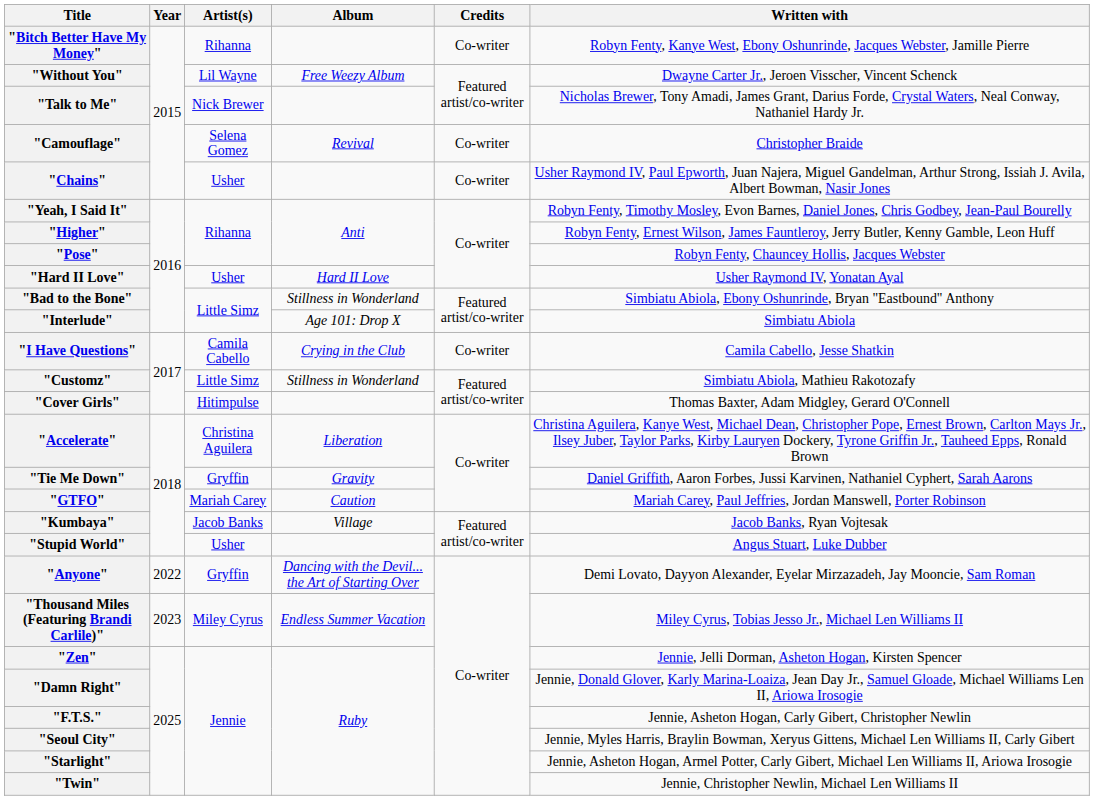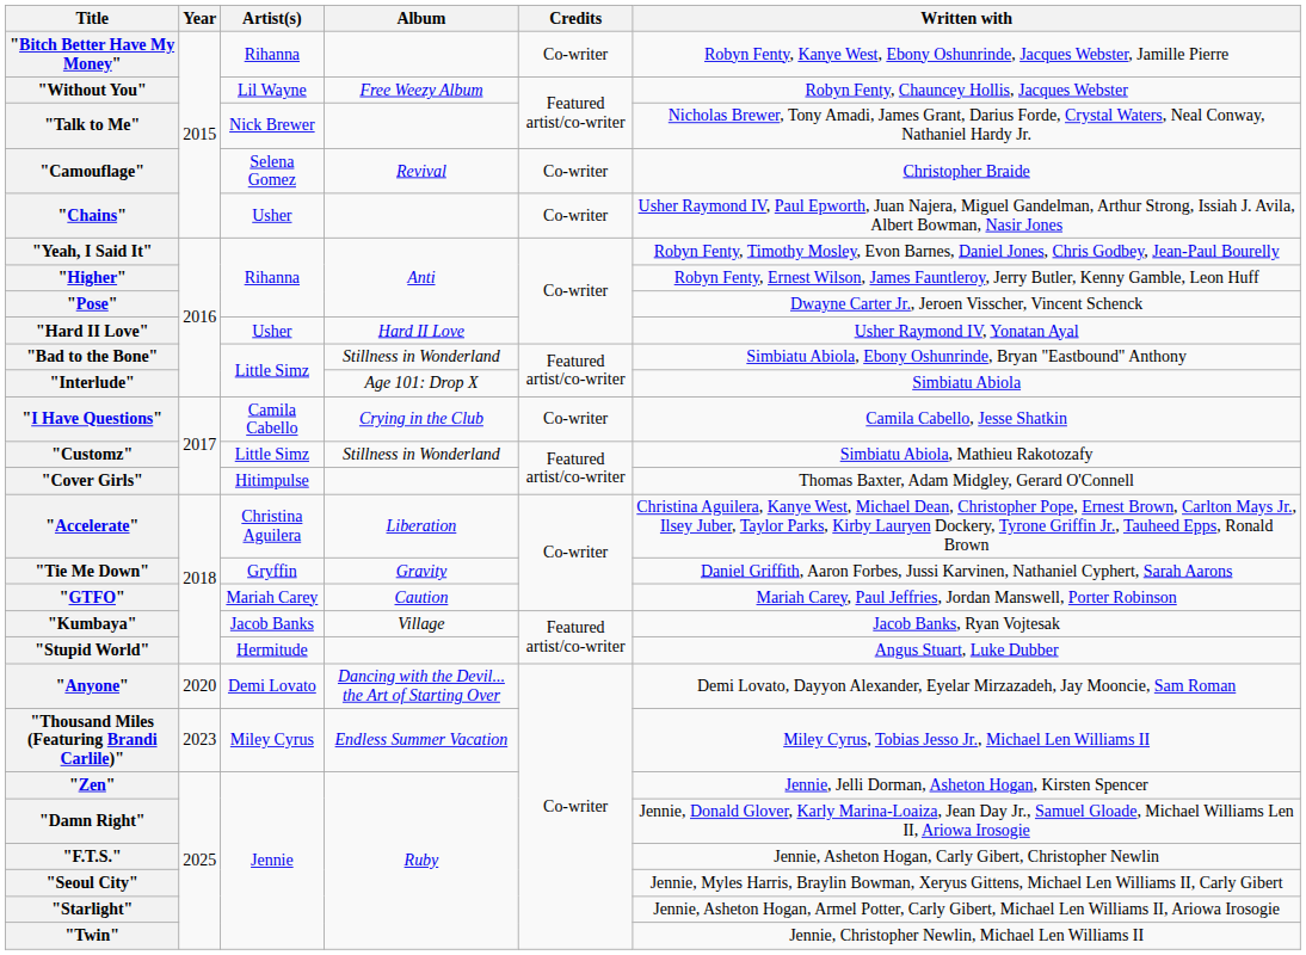 <table class="wikitable plainrowheaders" style="text-align:center;">
 <tr>
 <th scope="col" style="width:160px;">Title</th>
 <th scope="col">Year</th>
 <th scope="col">Artist(s)</th>
 <th scope="col" style="width:180px;">Album</th>
 <th scope="col">Credits</th>
 <th scope="col">Written with</th>
 </tr>
 <tr>
 <th scope="row">"<a href='#'>Bitch Better Have My Money</a>"</th>
 <td rowspan="5">2015</td>
 <td><a href='#'>Rihanna</a></td>
 <td></td>
 <td>Co-writer</td>
 <td><a href='#'>Robyn Fenty</a>, <a href='#'>Kanye West</a>, <a href='#'>Ebony Oshunrinde</a>, <a href='#'>Jacques Webster</a>, Jamille Pierre</td>
 </tr>
 <tr>
 <th scope="row">"Without You"<br></th>
 <td><a href='#'>Lil Wayne</a></td>
 <td><em><a href='#'>Free Weezy Album</a></em></td>
 <td rowspan="2">Featured artist/co-writer</td>
-<td><a href='#'>Dwayne Carter Jr.</a>, Jeroen Visscher, Vincent Schenck</td>
+<td><a href='#'>Robyn Fenty</a>, <a href='#'>Chauncey Hollis</a>, <a href='#'>Jacques Webster</a></td>
 </tr>
 <tr>
 <th scope="row">"Talk to Me"<br></th>
 <td><a href='#'>Nick Brewer</a></td>
 <td></td>
 <td><a href='#'>Nicholas Brewer</a>, Tony Amadi, James Grant, Darius Forde, <a href='#'>Crystal Waters</a>, Neal Conway, Nathaniel Hardy Jr.</td>
 </tr>
 <tr>
 <th scope="row">"Camouflage"</th>
 <td><a href='#'>Selena Gomez</a></td>
 <td><em><a href='#'>Revival</a></em></td>
 <td>Co-writer</td>
 <td><a href='#'>Christopher Braide</a></td>
 </tr>
 <tr>
 <th scope="row">"<a href='#'>Chains</a>"<br></th>
 <td><a href='#'>Usher</a></td>
 <td></td>
 <td>Co-writer</td>
 <td><a href='#'>Usher Raymond IV</a>, <a href='#'>Paul Epworth</a>, Juan Najera, Miguel Gandelman, Arthur Strong, Issiah J. Avila, Albert Bowman, <a href='#'>Nasir Jones</a></td>
 </tr>
 <tr>
 <th scope="row">"Yeah, I Said It"</th>
 <td rowspan="6">2016</td>
 <td rowspan="3"><a href='#'>Rihanna</a></td>
 <td rowspan="3"><em><a href='#'>Anti</a></em></td>
 <td rowspan="4">Co-writer</td>
 <td><a href='#'>Robyn Fenty</a>, <a href='#'>Timothy Mosley</a>, Evon Barnes, <a href='#'>Daniel Jones</a>, <a href='#'>Chris Godbey</a>, <a href='#'>Jean-Paul Bourelly</a></td>
 </tr>
 <tr>
 <th scope="row">"<a href='#'>Higher</a>"</th>
 <td><a href='#'>Robyn Fenty</a>, <a href='#'>Ernest Wilson</a>, <a href='#'>James Fauntleroy</a>, Jerry Butler, Kenny Gamble, Leon Huff</td>
 </tr>
 <tr>
 <th scope="row">"<a href='#'>Pose</a>"</th>
-<td><a href='#'>Robyn Fenty</a>, <a href='#'>Chauncey Hollis</a>, <a href='#'>Jacques Webster</a></td>
+<td><a href='#'>Dwayne Carter Jr.</a>, Jeroen Visscher, Vincent Schenck</td>
 </tr>
 <tr>
 <th scope="row">"Hard II Love"</th>
 <td><a href='#'>Usher</a></td>
 <td><em><a href='#'>Hard II Love</a></em></td>
 <td><a href='#'>Usher Raymond IV</a>, <a href='#'>Yonatan Ayal</a></td>
 </tr>
 <tr>
 <th scope="row">"Bad to the Bone"<br></th>
 <td rowspan="2"><a href='#'>Little Simz</a></td>
 <td><em>Stillness in Wonderland</em></td>
 <td rowspan="2">Featured artist/co-writer</td>
 <td><a href='#'>Simbiatu Abiola</a>, <a href='#'>Ebony Oshunrinde</a>, Bryan "Eastbound" Anthony</td>
 </tr>
 <tr>
 <th scope="row">"Interlude"<br></th>
 <td><em>Age 101: Drop X</em></td>
 <td><a href='#'>Simbiatu Abiola</a></td>
 </tr>
 <tr>
 <th scope="row">"<a href='#'>I Have Questions</a>"</th>
 <td rowspan="3">2017</td>
 <td><a href='#'>Camila Cabello</a></td>
 <td><em><a href='#'>Crying in the Club</a></em></td>
 <td>Co-writer</td>
 <td><a href='#'>Camila Cabello</a>, <a href='#'>Jesse Shatkin</a></td>
 </tr>
 <tr>
 <th scope="row">"Customz"<br></th>
 <td><a href='#'>Little Simz</a></td>
 <td><em>Stillness in Wonderland</em></td>
 <td rowspan="2">Featured artist/co-writer</td>
 <td><a href='#'>Simbiatu Abiola</a>, Mathieu Rakotozafy</td>
 </tr>
 <tr>
 <th scope="row">"Cover Girls"<br></th>
 <td><a href='#'>Hitimpulse</a></td>
 <td></td>
 <td>Thomas Baxter, Adam Midgley, Gerard O'Connell</td>
 </tr>
 <tr>
 <th scope="row">"<a href='#'>Accelerate</a>"<br></th>
 <td rowspan="5">2018</td>
 <td><a href='#'>Christina Aguilera</a></td>
 <td><em><a href='#'>Liberation</a></em></td>
 <td rowspan="3">Co-writer</td>
 <td><a href='#'>Christina Aguilera</a>, <a href='#'>Kanye West</a>, <a href='#'>Michael Dean</a>, <a href='#'>Christopher Pope</a>, <a href='#'>Ernest Brown</a>, <a href='#'>Carlton Mays Jr.</a>, <a href='#'>Ilsey Juber</a>, <a href='#'>Taylor Parks</a>, <a href='#'>Kirby Lauryen</a> Dockery, <a href='#'>Tyrone Griffin Jr.</a>, <a href='#'>Tauheed Epps</a>, Ronald Brown</td>
 </tr>
 <tr>
 <th scope="row">"Tie Me Down"<br></th>
 <td><a href='#'>Gryffin</a></td>
 <td><em><a href='#'>Gravity</a></em></td>
 <td><a href='#'>Daniel Griffith</a>, Aaron Forbes, Jussi Karvinen, Nathaniel Cyphert, <a href='#'>Sarah Aarons</a></td>
 </tr>
 <tr>
 <th scope="row">"<a href='#'>GTFO</a>"</th>
 <td><a href='#'>Mariah Carey</a></td>
 <td><em><a href='#'>Caution</a></em></td>
 <td><a href='#'>Mariah Carey</a>, <a href='#'>Paul Jeffries</a>, Jordan Manswell, <a href='#'>Porter Robinson</a></td>
 </tr>
 <tr>
 <th scope="row">"Kumbaya"<br></th>
 <td><a href='#'>Jacob Banks</a></td>
 <td><em>Village</em></td>
 <td rowspan="2">Featured artist/co-writer</td>
 <td><a href='#'>Jacob Banks</a>, Ryan Vojtesak</td>
 </tr>
 <tr>
 <th scope="row">"Stupid World"<br></th>
-<td><a href='#'>Usher</a></td>
+<td><a href='#'>Hermitude</a></td>
 <td></td>
 <td><a href='#'>Angus Stuart</a>, <a href='#'>Luke Dubber</a></td>
 </tr>
 <tr>
 <th scope="row">"<a href='#'>Anyone</a>"</th>
-<td>2022</td>
-<td><a href='#'>Gryffin</a></td>
+<td>2020</td>
+<td><a href='#'>Demi Lovato</a></td>
 <td><em><a href='#'>Dancing with the Devil... the Art of Starting Over</a></em></td>
 <td rowspan="8">Co-writer</td>
 <td>Demi Lovato, Dayyon Alexander, Eyelar Mirzazadeh, Jay Mooncie, <a href='#'>Sam Roman</a></td>
 </tr>
 <tr>
 <th scope="row">"Thousand Miles (Featuring <a href='#'>Brandi Carlile</a>)"</th>
 <td>2023</td>
 <td><a href='#'>Miley Cyrus</a></td>
 <td><em><a href='#'>Endless Summer Vacation</a></em></td>
 <td><a href='#'>Miley Cyrus</a>, <a href='#'>Tobias Jesso Jr.</a>, <a href='#'>Michael Len Williams II</a></td>
 </tr>
 <tr>
 <th scope="row">"<a href='#'>Zen</a>"</th>
 <td rowspan="6">2025</td>
 <td rowspan="6"><a href='#'>Jennie</a></td>
 <td rowspan="6"><em><a href='#'>Ruby</a></em></td>
 <td><a href='#'>Jennie</a>, Jelli Dorman, <a href='#'>Asheton Hogan</a>, Kirsten Spencer</td>
 </tr>
 <tr>
 <th scope="row">"Damn Right"<br></th>
 <td>Jennie, <a href='#'>Donald Glover</a>, <a href='#'>Karly Marina-Loaiza</a>, Jean Day Jr., <a href='#'>Samuel Gloade</a>, Michael Williams Len II, <a href='#'>Ariowa Irosogie</a></td>
 </tr>
 <tr>
 <th scope="row">"F.T.S."</th>
 <td>Jennie, Asheton Hogan, Carly Gibert, Christopher Newlin</td>
 </tr>
 <tr>
 <th scope="row">"Seoul City"</th>
 <td>Jennie, Myles Harris, Braylin Bowman, Xeryus Gittens, Michael Len Williams II, Carly Gibert</td>
 </tr>
 <tr>
 <th scope="row">"Starlight"</th>
 <td>Jennie, Asheton Hogan, Armel Potter, Carly Gibert, Michael Len Williams II, Ariowa Irosogie</td>
 </tr>
 <tr>
 <th scope="row">"Twin"</th>
 <td>Jennie, Christopher Newlin, Michael Len Williams II</td>
 </tr>
 </table>
